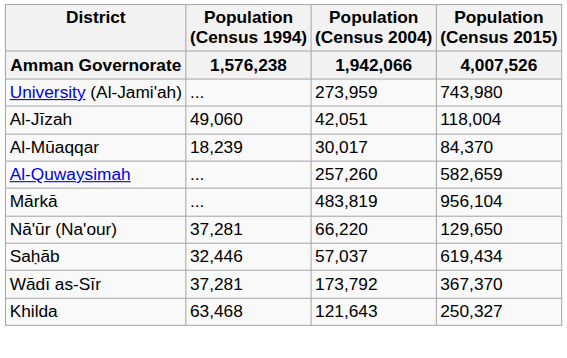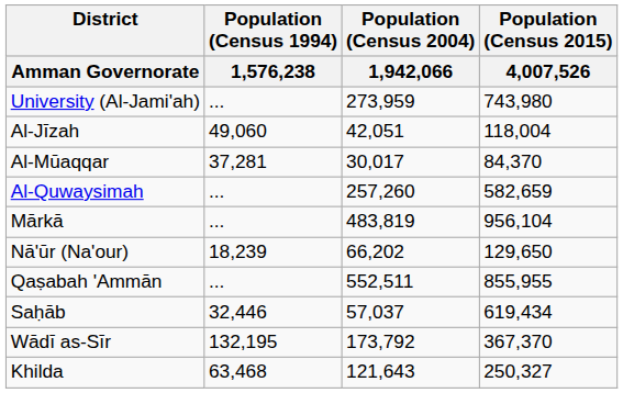 <table class="wikitable sortable" style="margin-left:auto;margin-right:auto" style="text-align:right;">
 <tr bgcolor="#ececec" valign=top>
 <th>District</th>
 <th>Population<br>(Census 1994)</th>
 <th>Population<br>(Census 2004)</th>
 <th>Population<br>(Census 2015)</th>
 </tr>
 <tr bgcolor="#ececec" valign=top>
 <th align="center">Amman Governorate</th>
 <th>1,576,238</th>
 <th>1,942,066</th>
 <th>4,007,526</th>
 </tr>
 <tr>
 <td align="left"><a href='#'>University</a> (Al-Jami'ah)</td>
 <td>...</td>
 <td>273,959</td>
 <td>743,980</td>
 </tr>
 <tr>
 <td align="left">Al-Jīzah</td>
 <td>49,060</td>
 <td>42,051</td>
 <td>118,004</td>
 </tr>
 <tr>
 <td align="left">Al-Mūaqqar</td>
-<td>18,239</td>
+<td>37,281</td>
 <td>30,017</td>
 <td>84,370</td>
 </tr>
 <tr>
 <td align="left"><a href='#'>Al-Quwaysimah</a></td>
 <td>...</td>
 <td>257,260</td>
 <td>582,659</td>
 </tr>
 <tr>
 <td align="left">Mārkā</td>
 <td>...</td>
 <td>483,819</td>
 <td>956,104</td>
 </tr>
 <tr>
 <td align="left">Nā'ūr (Na'our)</td>
-<td>37,281</td>
-<td>66,220</td>
+<td>18,239</td>
+<td>66,202</td>
 <td>129,650</td>
+</tr>
+<tr>
+<td align="left">Qaṣabah 'Ammān</td>
+<td>...</td>
+<td>552,511</td>
+<td>855,955</td>
 </tr>
 <tr>
 <td align="left">Saḥāb</td>
 <td>32,446</td>
 <td>57,037</td>
 <td>619,434</td>
 </tr>
 <tr>
 <td align="left">Wādī as-Sīr</td>
-<td>37,281</td>
+<td>132,195</td>
 <td>173,792</td>
 <td>367,370</td>
 </tr>
 <tr>
 <td align="left">Khilda</td>
 <td>63,468</td>
 <td>121,643</td>
 <td>250,327</td>
 </tr>
 </table>
